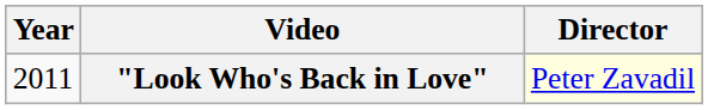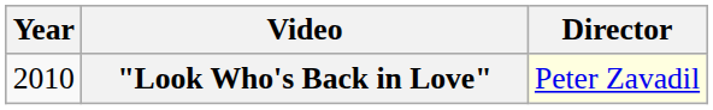 <table class="wikitable plainrowheaders">
 <tr>
 <th>Year</th>
 <th style="width:14em;">Video</th>
 <th>Director</th>
 </tr>
 <tr>
-<td>2011</td>
+<td>2010</td>
 <th scope="row">"Look Who's Back in Love"</th>
 <td style="background: lightyellow;"><a href='#'>Peter Zavadil</a></td>
 </tr>
 </table>
